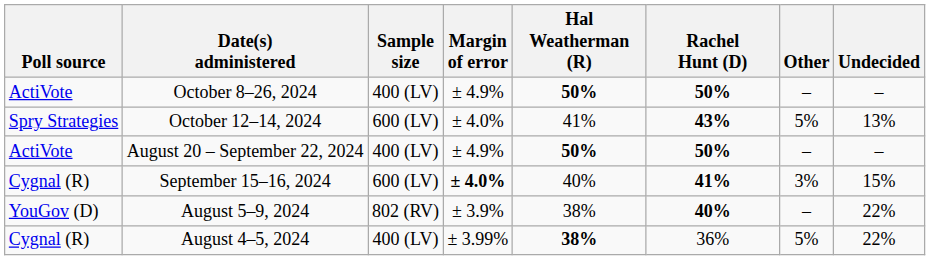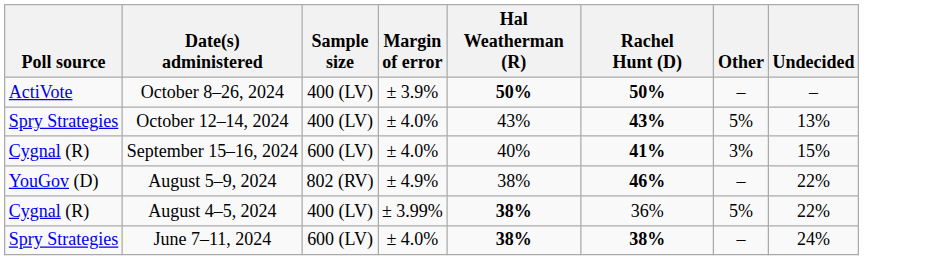 <table class="wikitable" style="font-size:90%;text-align:center;">
 <tr valign=bottom>
 <th>Poll source</th>
 <th>Date(s)<br>administered</th>
 <th>Sample<br>size</th>
 <th>Margin<br>of error</th>
 <th style="width:100px;">Hal<br>Weatherman (R)</th>
 <th style="width:100px;">Rachel<br>Hunt (D)</th>
 <th>Other</th>
 <th>Undecided</th>
 </tr>
 <tr>
 <td style="text-align:left;"><a href='#'>ActiVote</a></td>
 <td>October 8–26, 2024</td>
 <td>400 (LV)</td>
-<td>± 4.9%</td>
+<td>± 3.9%</td>
 <td><strong>50%</strong></td>
 <td><strong>50%</strong></td>
 <td>–</td>
 <td>–</td>
 </tr>
 <tr>
 <td style="text-align:left;"><a href='#'>Spry Strategies</a></td>
 <td>October 12–14, 2024</td>
-<td>600 (LV)</td>
+<td>400 (LV)</td>
 <td>± 4.0%</td>
-<td>41%</td>
+<td>43%</td>
 <td><strong>43%</strong></td>
 <td>5%</td>
 <td>13%</td>
 </tr>
 <tr>
-<td style="text-align:left;"><a href='#'>ActiVote</a></td>
-<td>August 20 – September 22, 2024</td>
-<td>400 (LV)</td>
-<td>± 4.9%</td>
-<td><strong>50%</strong></td>
-<td><strong>50%</strong></td>
-<td>–</td>
-<td>–</td>
-</tr>
-<tr>
 <td style="text-align:left;"><a href='#'>Cygnal</a> (R)</td>
 <td>September 15–16, 2024</td>
 <td>600 (LV)</td>
-<td><strong>± 4.0%</strong></td>
+<td>± 4.0%</td>
 <td>40%</td>
 <td><strong>41%</strong></td>
 <td>3%</td>
 <td>15%</td>
 </tr>
 <tr>
 <td style="text-align:left;"><a href='#'>YouGov</a> (D)</td>
 <td>August 5–9, 2024</td>
 <td>802 (RV)</td>
-<td>± 3.9%</td>
+<td>± 4.9%</td>
 <td>38%</td>
-<td><strong>40%</strong></td>
+<td><strong>46%</strong></td>
 <td>–</td>
 <td>22%</td>
 </tr>
 <tr>
 <td style="text-align:left;"><a href='#'>Cygnal</a> (R)</td>
 <td data-sort-value="2024-08-09">August 4–5, 2024</td>
 <td>400 (LV)</td>
 <td>± 3.99%</td>
 <td><strong>38%</strong></td>
 <td>36%</td>
 <td>5%</td>
 <td>22%</td>
 </tr>
+<tr>
+<td style="text-align:left;"><a href='#'>Spry Strategies</a></td>
+<td data-sort-value="2024-06-18">June 7–11, 2024</td>
+<td>600 (LV)</td>
+<td>± 4.0%</td>
+<td><strong>38%</strong></td>
+<td><strong>38%</strong></td>
+<td>–</td>
+<td>24%</td>
+</tr>
 </table>
